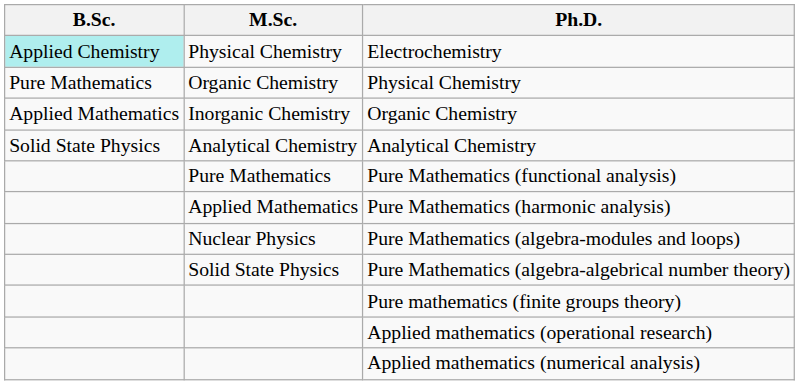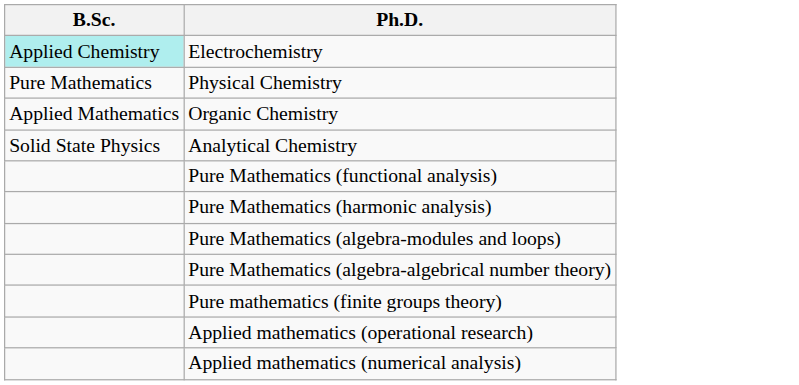 <table class="wikitable">
 <tr>
 <th>B.Sc.</th>
-<th>M.Sc.</th>
 <th>Ph.D.</th>
 </tr>
 <tr>
 <td style="background: paleturquoise;">Applied Chemistry</td>
-<td>Physical Chemistry</td>
 <td>Electrochemistry</td>
 </tr>
 <tr>
 <td>Pure Mathematics</td>
-<td>Organic Chemistry</td>
 <td>Physical Chemistry</td>
 </tr>
 <tr>
 <td>Applied Mathematics</td>
-<td>Inorganic Chemistry</td>
 <td>Organic Chemistry</td>
 </tr>
 <tr>
 <td>Solid State Physics</td>
 <td>Analytical Chemistry</td>
-<td>Analytical Chemistry</td>
 </tr>
 <tr>
 <td></td>
-<td>Pure Mathematics</td>
 <td>Pure Mathematics (functional analysis)</td>
 </tr>
 <tr>
 <td></td>
-<td>Applied Mathematics</td>
 <td>Pure Mathematics (harmonic analysis)</td>
 </tr>
 <tr>
 <td></td>
-<td>Nuclear Physics</td>
 <td>Pure Mathematics (algebra-modules and loops)</td>
 </tr>
 <tr>
 <td></td>
-<td>Solid State Physics</td>
 <td>Pure Mathematics (algebra-algebrical number theory)</td>
 </tr>
 <tr>
-<td></td>
 <td></td>
 <td>Pure mathematics (finite groups theory)</td>
 </tr>
 <tr>
 <td></td>
-<td></td>
 <td>Applied mathematics (operational research)</td>
 </tr>
 <tr>
 <td></td>
-<td></td>
 <td>Applied mathematics (numerical analysis)</td>
 </tr>
 </table>
